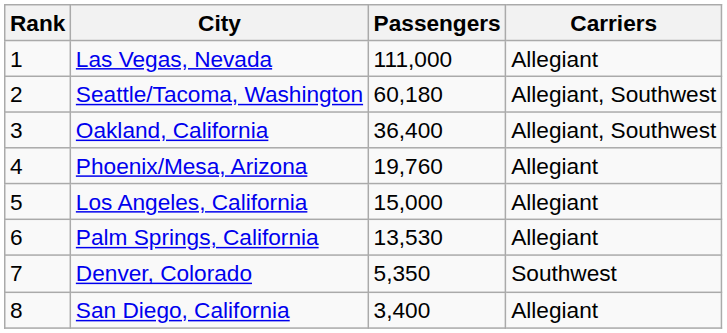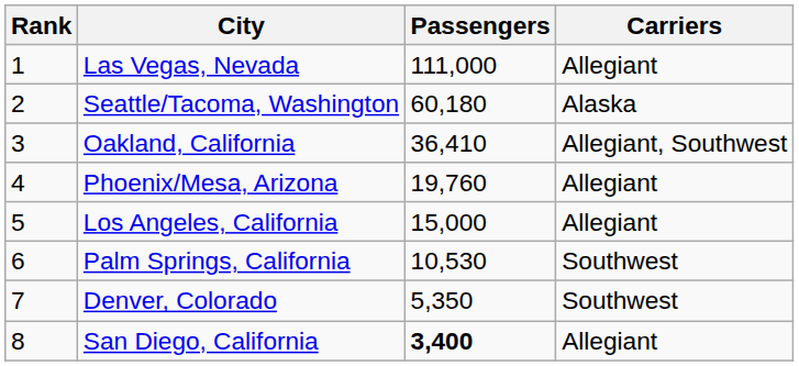 <table class="wikitable sortable" style="font-size: 95%;">
 <tr>
 <th>Rank</th>
 <th>City</th>
 <th>Passengers</th>
 <th>Carriers</th>
 </tr>
 <tr>
 <td>1</td>
 <td> <a href='#'>Las Vegas, Nevada</a></td>
 <td>111,000</td>
 <td>Allegiant</td>
 </tr>
 <tr>
 <td>2</td>
 <td> <a href='#'>Seattle/Tacoma, Washington</a></td>
 <td>60,180</td>
-<td>Allegiant, Southwest</td>
+<td>Alaska</td>
 </tr>
 <tr>
 <td>3</td>
 <td> <a href='#'>Oakland, California</a></td>
-<td>36,400</td>
+<td>36,410</td>
 <td>Allegiant, Southwest</td>
 </tr>
 <tr>
 <td>4</td>
 <td> <a href='#'>Phoenix/Mesa, Arizona</a></td>
 <td>19,760</td>
 <td>Allegiant</td>
 </tr>
 <tr>
 <td>5</td>
 <td> <a href='#'>Los Angeles, California</a></td>
 <td>15,000</td>
 <td>Allegiant</td>
 </tr>
 <tr>
 <td>6</td>
 <td> <a href='#'>Palm Springs, California</a></td>
-<td>13,530</td>
-<td>Allegiant</td>
+<td>10,530</td>
+<td>Southwest</td>
 </tr>
 <tr>
 <td>7</td>
 <td> <a href='#'>Denver, Colorado</a></td>
 <td>5,350</td>
 <td>Southwest</td>
 </tr>
 <tr>
 <td>8</td>
 <td> <a href='#'>San Diego, California</a></td>
-<td>3,400</td>
+<td><strong>3,400</strong></td>
 <td>Allegiant</td>
 </tr>
 </table>
